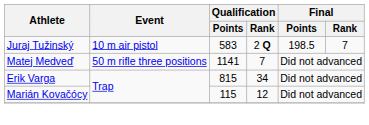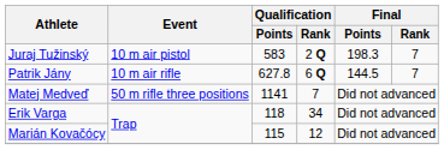 <table class="wikitable" style="font-size:90%">
 <tr>
 <th rowspan="2">Athlete</th>
 <th rowspan="2">Event</th>
 <th colspan=2>Qualification</th>
 <th colspan=2>Final</th>
 </tr>
 <tr style="font-size:95%">
 <th>Points</th>
 <th>Rank</th>
 <th>Points</th>
 <th>Rank</th>
 </tr>
 <tr align=center>
 <td align=left><a href='#'>Juraj Tužinský</a></td>
 <td align=left><a href='#'>10 m air pistol</a></td>
 <td>583</td>
 <td>2 <strong>Q</strong></td>
-<td>198.5</td>
+<td>198.3</td>
+<td>7</td>
+</tr>
+<tr align=center>
+<td align=left><a href='#'>Patrik Jány</a></td>
+<td align=left><a href='#'>10 m air rifle</a></td>
+<td>627.8</td>
+<td>6 <strong>Q</strong></td>
+<td>144.5</td>
 <td>7</td>
 </tr>
 <tr align=center>
 <td align=left><a href='#'>Matej Medveď</a></td>
 <td align=left><a href='#'>50 m rifle three positions</a></td>
 <td>1141</td>
 <td>7</td>
 <td colspan=2>Did not advanced</td>
 </tr>
 <tr align=center>
 <td align=left><a href='#'>Erik Varga</a></td>
 <td align=left rowspan=2><a href='#'>Trap</a></td>
-<td>815</td>
+<td>118</td>
 <td>34</td>
 <td colspan=2>Did not advanced</td>
 </tr>
 <tr align=center>
 <td align=left><a href='#'>Marián Kovačócy</a></td>
 <td>115</td>
 <td>12</td>
 <td colspan=2>Did not advanced</td>
 </tr>
 <tr align=center>
 </tr>
 </table>
